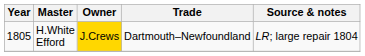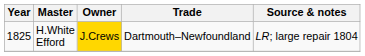 <table class=" wikitable">
 <tr>
 <th>Year</th>
 <th>Master</th>
 <th>Owner</th>
 <th>Trade</th>
 <th>Source & notes</th>
 </tr>
 <tr>
-<td>1805</td>
+<td>1825</td>
 <td>H.White<br>Efford</td>
 <td style="background: gold;">J.Crews</td>
 <td>Dartmouth–Newfoundland</td>
 <td><em>LR</em>; large repair 1804</td>
 </tr>
 <tr>
 </tr>
 </table>
